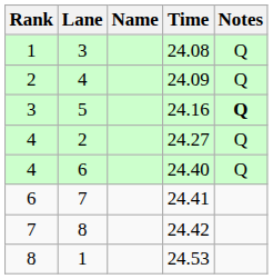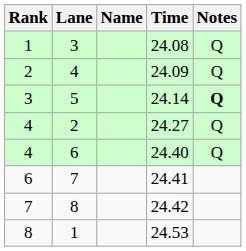 <table class="wikitable sortable" style="text-align:center">
 <tr>
 <th>Rank</th>
 <th>Lane</th>
 <th>Name</th>
 <th>Time</th>
 <th>Notes</th>
 </tr>
 <tr bgcolor=ccffcc>
 <td>1</td>
 <td>3</td>
 <td align=left></td>
 <td>24.08</td>
 <td>Q</td>
 </tr>
 <tr bgcolor=ccffcc>
 <td>2</td>
 <td>4</td>
 <td align=left></td>
 <td>24.09</td>
 <td>Q</td>
 </tr>
 <tr bgcolor=ccffcc>
 <td>3</td>
 <td>5</td>
 <td align=left></td>
-<td>24.16</td>
+<td>24.14</td>
 <td><strong>Q</strong></td>
 </tr>
 <tr bgcolor=ccffcc>
 <td>4</td>
 <td>2</td>
 <td align=left></td>
 <td>24.27</td>
 <td>Q</td>
 </tr>
 <tr bgcolor=ccffcc>
 <td>4</td>
 <td>6</td>
 <td align=left></td>
 <td>24.40</td>
 <td>Q</td>
 </tr>
 <tr>
 <td>6</td>
 <td>7</td>
 <td align=left></td>
 <td>24.41</td>
 <td></td>
 </tr>
 <tr>
 <td>7</td>
 <td>8</td>
 <td align=left></td>
 <td>24.42</td>
 <td></td>
 </tr>
 <tr>
 <td>8</td>
 <td>1</td>
 <td align=left></td>
 <td>24.53</td>
 <td></td>
 </tr>
 </table>
